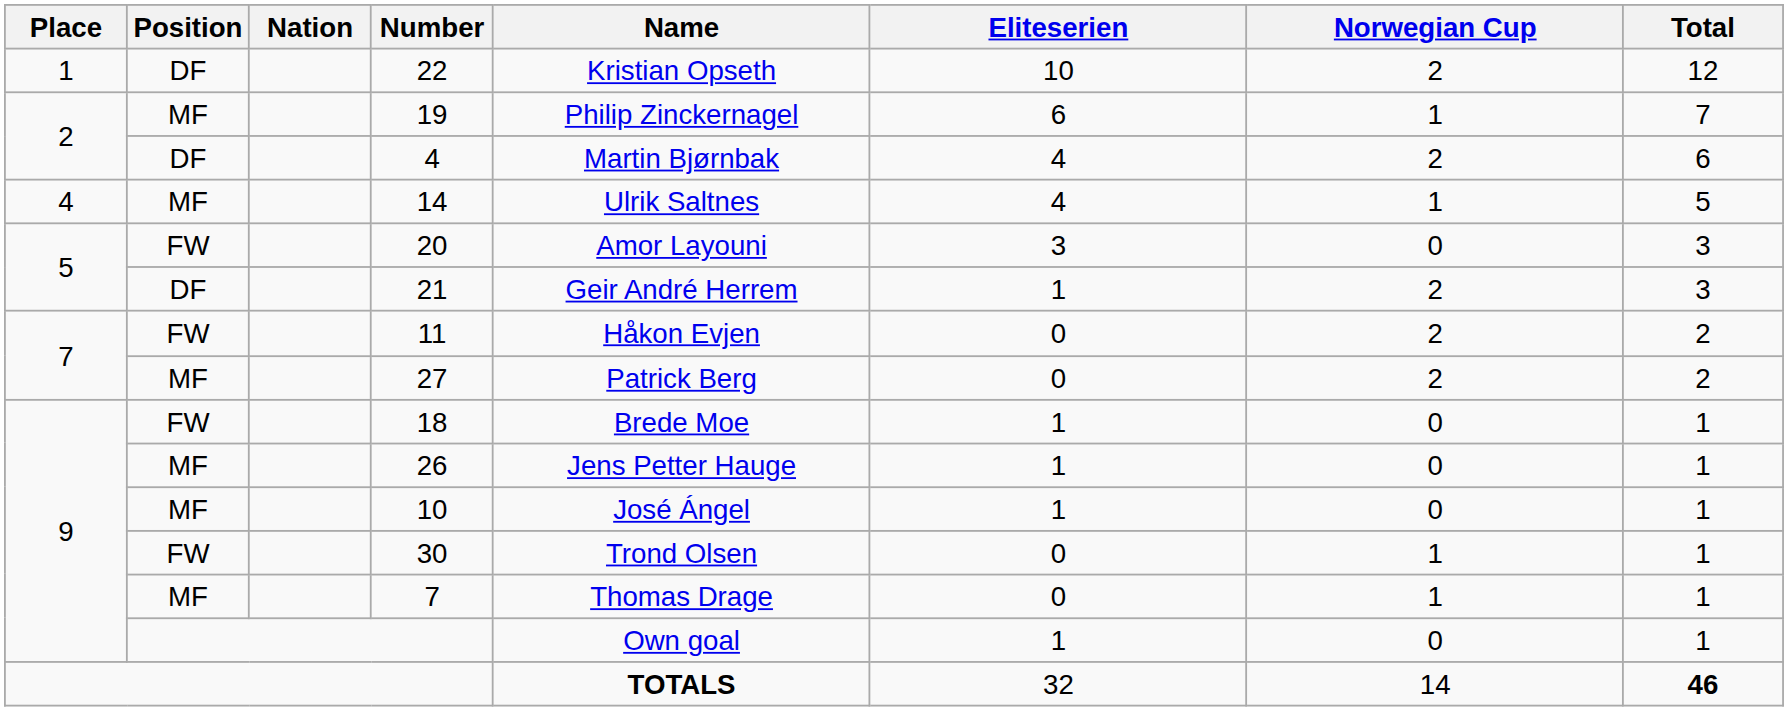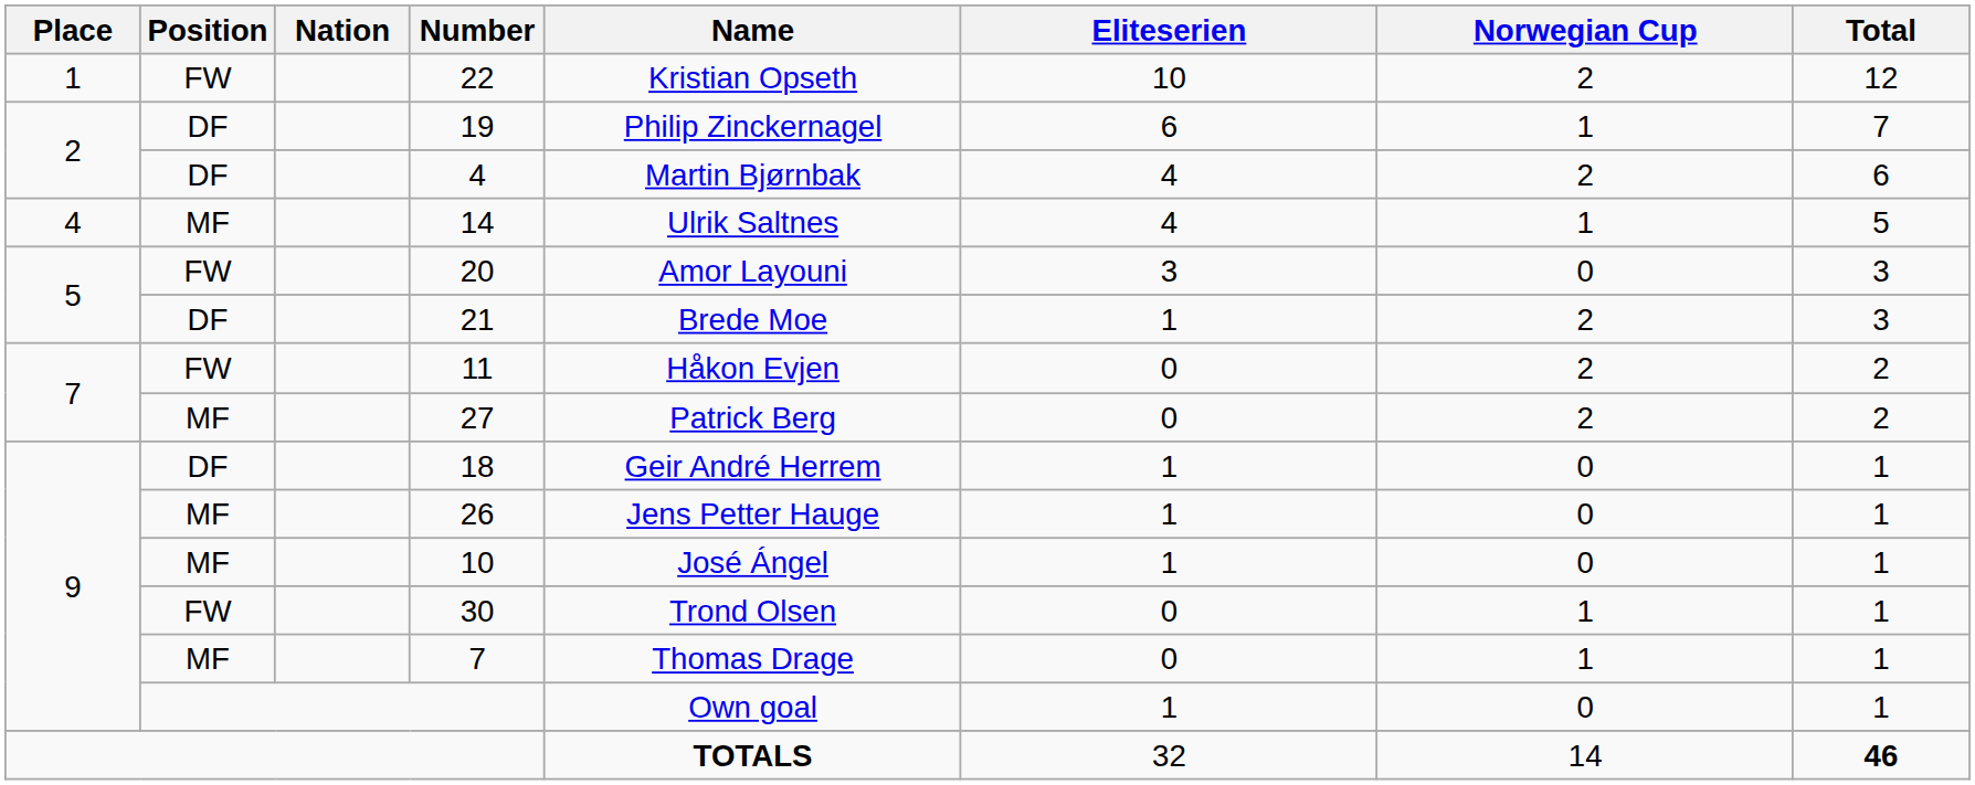 <table class="wikitable" style="font-size: 95%; text-align: center;">
 <tr>
 <th width=60>Place</th>
 <th width=60>Position</th>
 <th width=60>Nation</th>
 <th width=60>Number</th>
 <th width=200>Name</th>
 <th width=200><a href='#'>Eliteserien</a></th>
 <th width=200><a href='#'>Norwegian Cup</a></th>
 <th width=80><strong>Total</strong></th>
 </tr>
 <tr>
 <td>1</td>
-<td>DF</td>
+<td>FW</td>
 <td></td>
 <td>22</td>
 <td><a href='#'>Kristian Opseth</a></td>
 <td>10</td>
 <td>2</td>
 <td>12</td>
 </tr>
 <tr>
 <td rowspan="2">2</td>
-<td>MF</td>
+<td>DF</td>
 <td></td>
 <td>19</td>
 <td><a href='#'>Philip Zinckernagel</a></td>
 <td>6</td>
 <td>1</td>
 <td>7</td>
 </tr>
 <tr>
 <td>DF</td>
 <td></td>
 <td>4</td>
 <td><a href='#'>Martin Bjørnbak</a></td>
 <td>4</td>
 <td>2</td>
 <td>6</td>
 </tr>
 <tr>
 <td>4</td>
 <td>MF</td>
 <td></td>
 <td>14</td>
 <td><a href='#'>Ulrik Saltnes</a></td>
 <td>4</td>
 <td>1</td>
 <td>5</td>
 </tr>
 <tr>
 <td rowspan="2">5</td>
 <td>FW</td>
 <td></td>
 <td>20</td>
 <td><a href='#'>Amor Layouni</a></td>
 <td>3</td>
 <td>0</td>
 <td>3</td>
 </tr>
 <tr>
 <td>DF</td>
 <td></td>
 <td>21</td>
-<td><a href='#'>Geir André Herrem</a></td>
+<td><a href='#'>Brede Moe</a></td>
 <td>1</td>
 <td>2</td>
 <td>3</td>
 </tr>
 <tr>
 <td rowspan="2">7</td>
 <td>FW</td>
 <td></td>
 <td>11</td>
 <td><a href='#'>Håkon Evjen</a></td>
 <td>0</td>
 <td>2</td>
 <td>2</td>
 </tr>
 <tr>
 <td>MF</td>
 <td></td>
 <td>27</td>
 <td><a href='#'>Patrick Berg</a></td>
 <td>0</td>
 <td>2</td>
 <td>2</td>
 </tr>
 <tr>
 <td rowspan="6">9</td>
-<td>FW</td>
+<td>DF</td>
 <td></td>
 <td>18</td>
-<td><a href='#'>Brede Moe</a></td>
+<td><a href='#'>Geir André Herrem</a></td>
 <td>1</td>
 <td>0</td>
 <td>1</td>
 </tr>
 <tr>
 <td>MF</td>
 <td></td>
 <td>26</td>
 <td><a href='#'>Jens Petter Hauge</a></td>
 <td>1</td>
 <td>0</td>
 <td>1</td>
 </tr>
 <tr>
 <td>MF</td>
 <td></td>
 <td>10</td>
 <td><a href='#'>José Ángel</a></td>
 <td>1</td>
 <td>0</td>
 <td>1</td>
 </tr>
 <tr>
 <td>FW</td>
 <td></td>
 <td>30</td>
 <td><a href='#'>Trond Olsen</a></td>
 <td>0</td>
 <td>1</td>
 <td>1</td>
 </tr>
 <tr>
 <td>MF</td>
 <td></td>
 <td>7</td>
 <td><a href='#'>Thomas Drage</a></td>
 <td>0</td>
 <td>1</td>
 <td>1</td>
 </tr>
 <tr>
 <td colspan="3"></td>
 <td><a href='#'>Own goal</a></td>
 <td>1</td>
 <td>0</td>
 <td>1</td>
 </tr>
 <tr>
 <td colspan="4"></td>
 <td><strong>TOTALS</strong></td>
 <td>32</td>
 <td>14</td>
 <td><strong>46</strong></td>
 </tr>
 </table>
